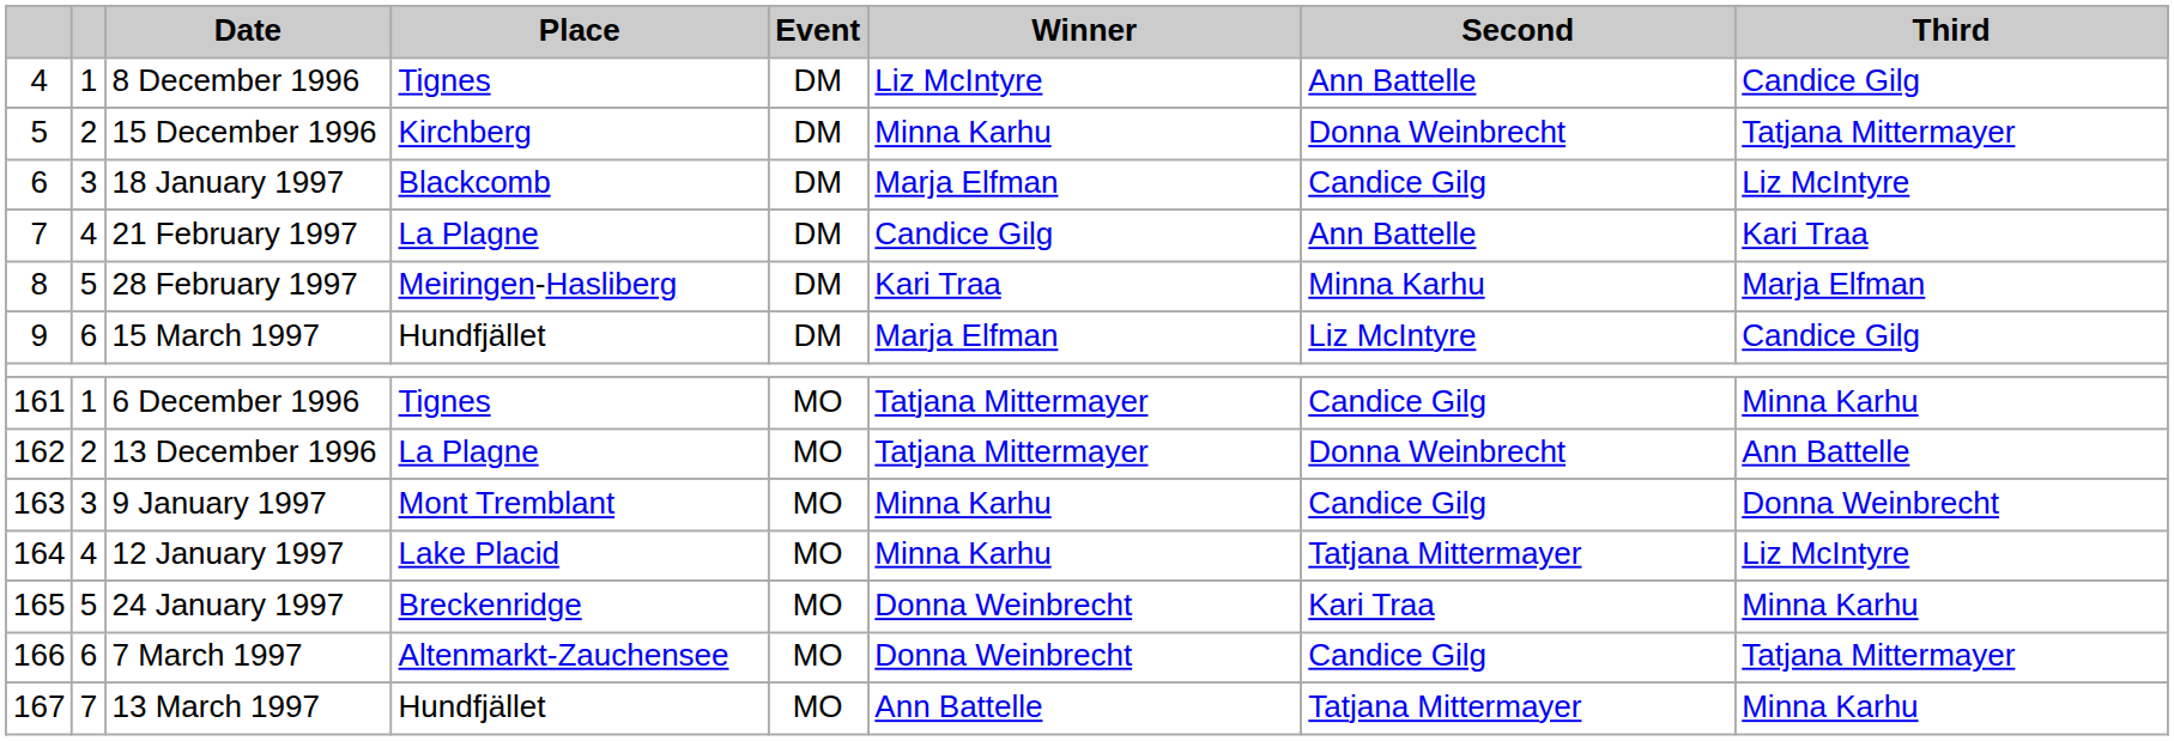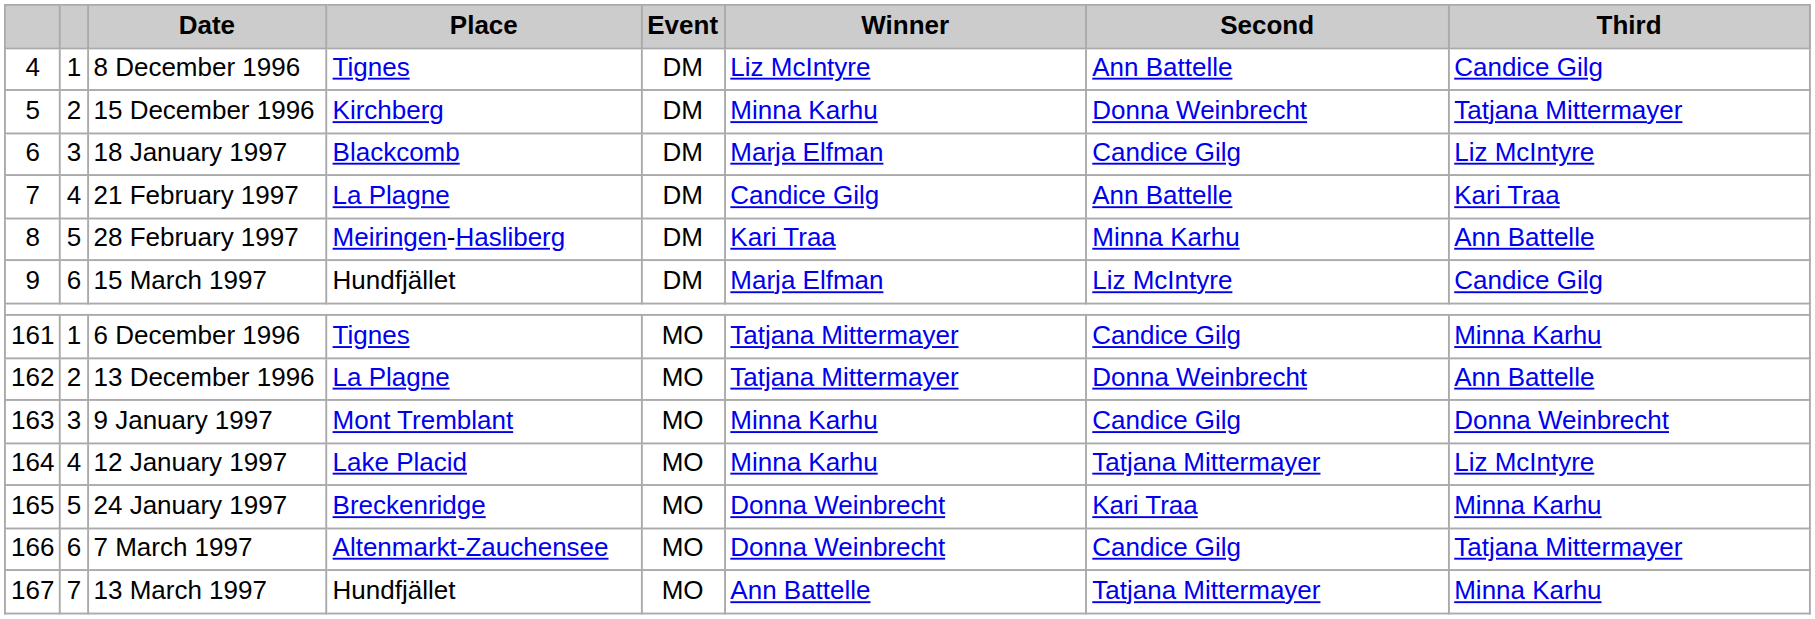 <table class="wikitable plainrowheaders" style="background:#fff; font-size:86%; line-height:16px; border:grey solid 1px; border-collapse:collapse;">
 <tr style="background:#ccc; text-align:center;">
 <th scope="col" style="background:#ccc; width=20 px;"></th>
 <th scope="col" style="background:#ccc; width=30 px;"></th>
 <th scope="col" style="background:#ccc; width:120px;">Date</th>
 <th scope="col" style="background:#ccc; width:160px;">Place</th>
 <th scope="col" style="background:#ccc; width:15px;">Event</th>
 <th scope="col" style="background:#ccc; width:185px;">Winner</th>
 <th scope="col" style="background:#ccc; width:185px;">Second</th>
 <th scope="col" style="background:#ccc; width:185px;">Third</th>
 </tr>
 <tr>
 <td align=center>4</td>
 <td align=center>1</td>
 <td>8 December 1996</td>
 <td> <a href='#'>Tignes</a></td>
 <td align=center>DM</td>
 <td> <a href='#'>Liz McIntyre</a></td>
 <td> <a href='#'>Ann Battelle</a></td>
 <td> <a href='#'>Candice Gilg</a></td>
 </tr>
 <tr>
 <td align=center>5</td>
 <td align=center>2</td>
 <td>15 December 1996</td>
 <td> <a href='#'>Kirchberg</a></td>
 <td align=center>DM</td>
 <td> <a href='#'>Minna Karhu</a></td>
 <td> <a href='#'>Donna Weinbrecht</a></td>
 <td> <a href='#'>Tatjana Mittermayer</a></td>
 </tr>
 <tr>
 <td align=center>6</td>
 <td align=center>3</td>
 <td>18 January 1997</td>
 <td> <a href='#'>Blackcomb</a></td>
 <td align=center>DM</td>
 <td> <a href='#'>Marja Elfman</a></td>
 <td> <a href='#'>Candice Gilg</a></td>
 <td> <a href='#'>Liz McIntyre</a></td>
 </tr>
 <tr>
 <td align=center>7</td>
 <td align=center>4</td>
 <td>21 February 1997</td>
 <td> <a href='#'>La Plagne</a></td>
 <td align=center>DM</td>
 <td> <a href='#'>Candice Gilg</a></td>
 <td> <a href='#'>Ann Battelle</a></td>
 <td> <a href='#'>Kari Traa</a></td>
 </tr>
 <tr>
 <td align=center>8</td>
 <td align=center>5</td>
 <td>28 February 1997</td>
 <td> <a href='#'>Meiringen</a>-<a href='#'>Hasliberg</a></td>
 <td align=center>DM</td>
 <td> <a href='#'>Kari Traa</a></td>
 <td> <a href='#'>Minna Karhu</a></td>
-<td> <a href='#'>Marja Elfman</a></td>
+<td> <a href='#'>Ann Battelle</a></td>
 </tr>
 <tr>
 <td align=center>9</td>
 <td align=center>6</td>
 <td>15 March 1997</td>
 <td> Hundfjället</td>
 <td align=center>DM</td>
 <td> <a href='#'>Marja Elfman</a></td>
 <td> <a href='#'>Liz McIntyre</a></td>
 <td> <a href='#'>Candice Gilg</a></td>
 </tr>
 <tr>
 <td colspan=8></td>
 </tr>
 <tr>
 <td align=center>161</td>
 <td align=center>1</td>
 <td>6 December 1996</td>
 <td> <a href='#'>Tignes</a></td>
 <td align=center>MO</td>
 <td> <a href='#'>Tatjana Mittermayer</a></td>
 <td> <a href='#'>Candice Gilg</a></td>
 <td> <a href='#'>Minna Karhu</a></td>
 </tr>
 <tr>
 <td align=center>162</td>
 <td align=center>2</td>
 <td>13 December 1996</td>
 <td> <a href='#'>La Plagne</a></td>
 <td align=center>MO</td>
 <td> <a href='#'>Tatjana Mittermayer</a></td>
 <td> <a href='#'>Donna Weinbrecht</a></td>
 <td> <a href='#'>Ann Battelle</a></td>
 </tr>
 <tr>
 <td align=center>163</td>
 <td align=center>3</td>
 <td>9 January 1997</td>
 <td> <a href='#'>Mont Tremblant</a></td>
 <td align=center>MO</td>
 <td> <a href='#'>Minna Karhu</a></td>
 <td> <a href='#'>Candice Gilg</a></td>
 <td> <a href='#'>Donna Weinbrecht</a></td>
 </tr>
 <tr>
 <td align=center>164</td>
 <td align=center>4</td>
 <td>12 January 1997</td>
 <td> <a href='#'>Lake Placid</a></td>
 <td align=center>MO</td>
 <td> <a href='#'>Minna Karhu</a></td>
 <td> <a href='#'>Tatjana Mittermayer</a></td>
 <td> <a href='#'>Liz McIntyre</a></td>
 </tr>
 <tr>
 <td align=center>165</td>
 <td align=center>5</td>
 <td>24 January 1997</td>
 <td> <a href='#'>Breckenridge</a></td>
 <td align=center>MO</td>
 <td> <a href='#'>Donna Weinbrecht</a></td>
 <td> <a href='#'>Kari Traa</a></td>
 <td> <a href='#'>Minna Karhu</a></td>
 </tr>
 <tr>
 <td align=center>166</td>
 <td align=center>6</td>
 <td>7 March 1997</td>
 <td> <a href='#'>Altenmarkt-Zauchensee</a></td>
 <td align=center>MO</td>
 <td> <a href='#'>Donna Weinbrecht</a></td>
 <td> <a href='#'>Candice Gilg</a></td>
 <td> <a href='#'>Tatjana Mittermayer</a></td>
 </tr>
 <tr>
 <td align=center>167</td>
 <td align=center>7</td>
 <td>13 March 1997</td>
 <td> Hundfjället</td>
 <td align=center>MO</td>
 <td> <a href='#'>Ann Battelle</a></td>
 <td> <a href='#'>Tatjana Mittermayer</a></td>
 <td> <a href='#'>Minna Karhu</a></td>
 </tr>
 </table>
